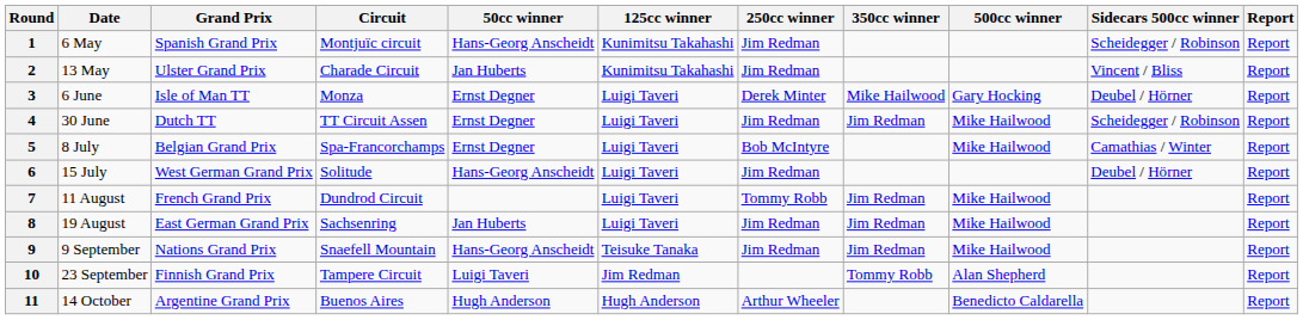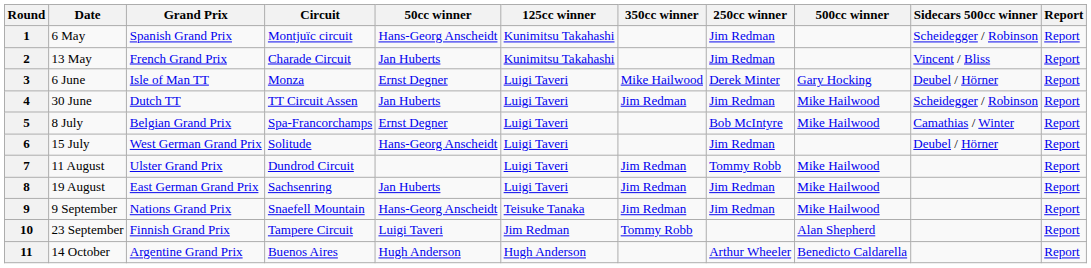 <table class="wikitable" style="font-size: 85%">
 <tr>
 <th>Round</th>
 <th>Date</th>
 <th>Grand Prix</th>
 <th>Circuit</th>
 <th>50cc winner</th>
 <th>125cc winner</th>
+<th>350cc winner</th>
 <th>250cc winner</th>
-<th>350cc winner</th>
 <th>500cc winner</th>
 <th>Sidecars 500cc winner</th>
 <th>Report</th>
 </tr>
 <tr>
 <th>1</th>
 <td>6 May</td>
 <td> <a href='#'>Spanish Grand Prix</a></td>
 <td><a href='#'>Montjuïc circuit</a></td>
 <td> <a href='#'>Hans-Georg Anscheidt</a></td>
 <td> <a href='#'>Kunimitsu Takahashi</a></td>
+<td></td>
 <td> <a href='#'>Jim Redman</a></td>
-<td></td>
 <td></td>
 <td>  <a href='#'>Scheidegger</a> / <a href='#'>Robinson</a></td>
 <td><a href='#'>Report</a></td>
 </tr>
 <tr>
 <th>2</th>
 <td>13 May</td>
-<td> <a href='#'>Ulster Grand Prix</a></td>
+<td> <a href='#'>French Grand Prix</a></td>
 <td><a href='#'>Charade Circuit</a></td>
 <td> <a href='#'>Jan Huberts</a></td>
 <td> <a href='#'>Kunimitsu Takahashi</a></td>
+<td></td>
 <td> <a href='#'>Jim Redman</a></td>
-<td></td>
 <td></td>
 <td> <a href='#'>Vincent</a> / <a href='#'>Bliss</a></td>
 <td><a href='#'>Report</a></td>
 </tr>
 <tr>
 <th>3</th>
 <td>6 June</td>
 <td> <a href='#'>Isle of Man TT</a></td>
 <td><a href='#'>Monza</a></td>
 <td> <a href='#'>Ernst Degner</a></td>
 <td> <a href='#'>Luigi Taveri</a></td>
+<td> <a href='#'>Mike Hailwood</a></td>
 <td> <a href='#'>Derek Minter</a></td>
-<td> <a href='#'>Mike Hailwood</a></td>
 <td> <a href='#'>Gary Hocking</a></td>
 <td> <a href='#'>Deubel</a> / <a href='#'>Hörner</a></td>
 <td><a href='#'>Report</a></td>
 </tr>
 <tr>
 <th>4</th>
 <td>30 June</td>
 <td> <a href='#'>Dutch TT</a></td>
 <td><a href='#'>TT Circuit Assen</a></td>
-<td> <a href='#'>Ernst Degner</a></td>
+<td> <a href='#'>Jan Huberts</a></td>
 <td> <a href='#'>Luigi Taveri</a></td>
 <td> <a href='#'>Jim Redman</a></td>
 <td> <a href='#'>Jim Redman</a></td>
 <td> <a href='#'>Mike Hailwood</a></td>
 <td>  <a href='#'>Scheidegger</a> / <a href='#'>Robinson</a></td>
 <td><a href='#'>Report</a></td>
 </tr>
 <tr>
 <th>5</th>
 <td>8 July</td>
 <td> <a href='#'>Belgian Grand Prix</a></td>
 <td><a href='#'>Spa-Francorchamps</a></td>
 <td> <a href='#'>Ernst Degner</a></td>
 <td> <a href='#'>Luigi Taveri</a></td>
+<td></td>
 <td> <a href='#'>Bob McIntyre</a></td>
-<td></td>
 <td> <a href='#'>Mike Hailwood</a></td>
 <td>  <a href='#'>Camathias</a> / <a href='#'>Winter</a></td>
 <td><a href='#'>Report</a></td>
 </tr>
 <tr>
 <th>6</th>
 <td>15 July</td>
 <td> <a href='#'>West German Grand Prix</a></td>
 <td><a href='#'>Solitude</a></td>
 <td> <a href='#'>Hans-Georg Anscheidt</a></td>
 <td> <a href='#'>Luigi Taveri</a></td>
+<td></td>
 <td> <a href='#'>Jim Redman</a></td>
-<td></td>
 <td></td>
 <td> <a href='#'>Deubel</a> / <a href='#'>Hörner</a></td>
 <td><a href='#'>Report</a></td>
 </tr>
 <tr>
 <th>7</th>
 <td>11 August</td>
-<td> <a href='#'>French Grand Prix</a></td>
+<td> <a href='#'>Ulster Grand Prix</a></td>
 <td><a href='#'>Dundrod Circuit</a></td>
 <td></td>
 <td> <a href='#'>Luigi Taveri</a></td>
+<td> <a href='#'>Jim Redman</a></td>
 <td> <a href='#'>Tommy Robb</a></td>
-<td> <a href='#'>Jim Redman</a></td>
 <td> <a href='#'>Mike Hailwood</a></td>
 <td></td>
 <td><a href='#'>Report</a></td>
 </tr>
 <tr>
 <th>8</th>
 <td>19 August</td>
 <td> <a href='#'>East German Grand Prix</a></td>
 <td><a href='#'>Sachsenring</a></td>
 <td> <a href='#'>Jan Huberts</a></td>
 <td> <a href='#'>Luigi Taveri</a></td>
 <td> <a href='#'>Jim Redman</a></td>
 <td> <a href='#'>Jim Redman</a></td>
 <td> <a href='#'>Mike Hailwood</a></td>
 <td></td>
 <td><a href='#'>Report</a></td>
 </tr>
 <tr>
 <th>9</th>
 <td>9 September</td>
 <td> <a href='#'>Nations Grand Prix</a></td>
 <td><a href='#'>Snaefell Mountain</a></td>
 <td> <a href='#'>Hans-Georg Anscheidt</a></td>
 <td> <a href='#'>Teisuke Tanaka</a></td>
 <td> <a href='#'>Jim Redman</a></td>
 <td> <a href='#'>Jim Redman</a></td>
 <td> <a href='#'>Mike Hailwood</a></td>
 <td></td>
 <td><a href='#'>Report</a></td>
 </tr>
 <tr>
 <th>10</th>
 <td>23 September</td>
 <td> <a href='#'>Finnish Grand Prix</a></td>
 <td><a href='#'>Tampere Circuit</a></td>
 <td> <a href='#'>Luigi Taveri</a></td>
 <td> <a href='#'>Jim Redman</a></td>
+<td> <a href='#'>Tommy Robb</a></td>
 <td></td>
-<td> <a href='#'>Tommy Robb</a></td>
 <td> <a href='#'>Alan Shepherd</a></td>
 <td></td>
 <td><a href='#'>Report</a></td>
 </tr>
 <tr>
 <th>11</th>
 <td>14 October</td>
 <td> <a href='#'>Argentine Grand Prix</a></td>
 <td><a href='#'>Buenos Aires</a></td>
 <td> <a href='#'>Hugh Anderson</a></td>
 <td> <a href='#'>Hugh Anderson</a></td>
+<td></td>
 <td> <a href='#'>Arthur Wheeler</a></td>
-<td></td>
 <td> <a href='#'>Benedicto Caldarella</a></td>
 <td></td>
 <td><a href='#'>Report</a></td>
 </tr>
 </table>
